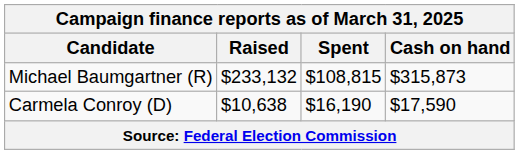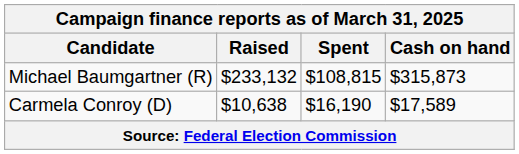 <table class="wikitable sortable">
 <tr>
 <th colspan=4>Campaign finance reports as of March 31, 2025</th>
 </tr>
 <tr style="text-align:center;">
 <th>Candidate</th>
 <th>Raised</th>
 <th>Spent</th>
 <th>Cash on hand</th>
 </tr>
 <tr>
 <td>Michael Baumgartner (R)</td>
 <td>$233,132</td>
 <td>$108,815</td>
 <td>$315,873</td>
 </tr>
 <tr>
 <td>Carmela Conroy (D)</td>
 <td>$10,638</td>
 <td>$16,190</td>
-<td>$17,590</td>
+<td>$17,589</td>
 </tr>
 <tr>
 <th colspan="4"><small>Source: <a href='#'>Federal Election Commission</a></small></th>
 </tr>
 </table>
